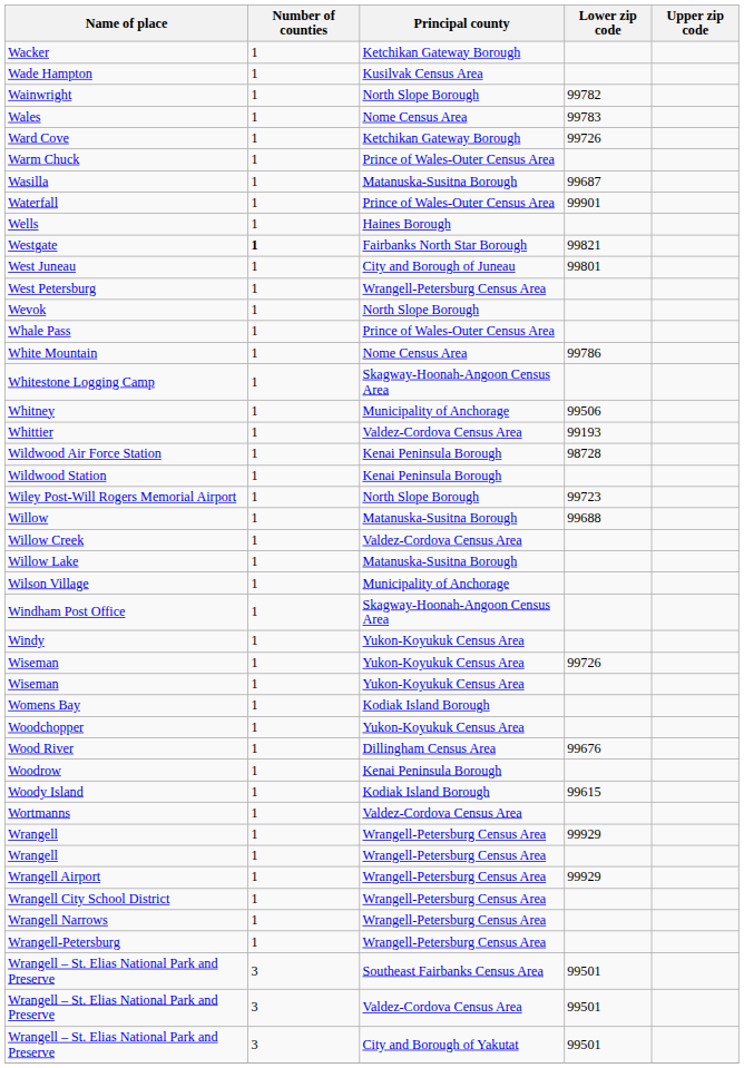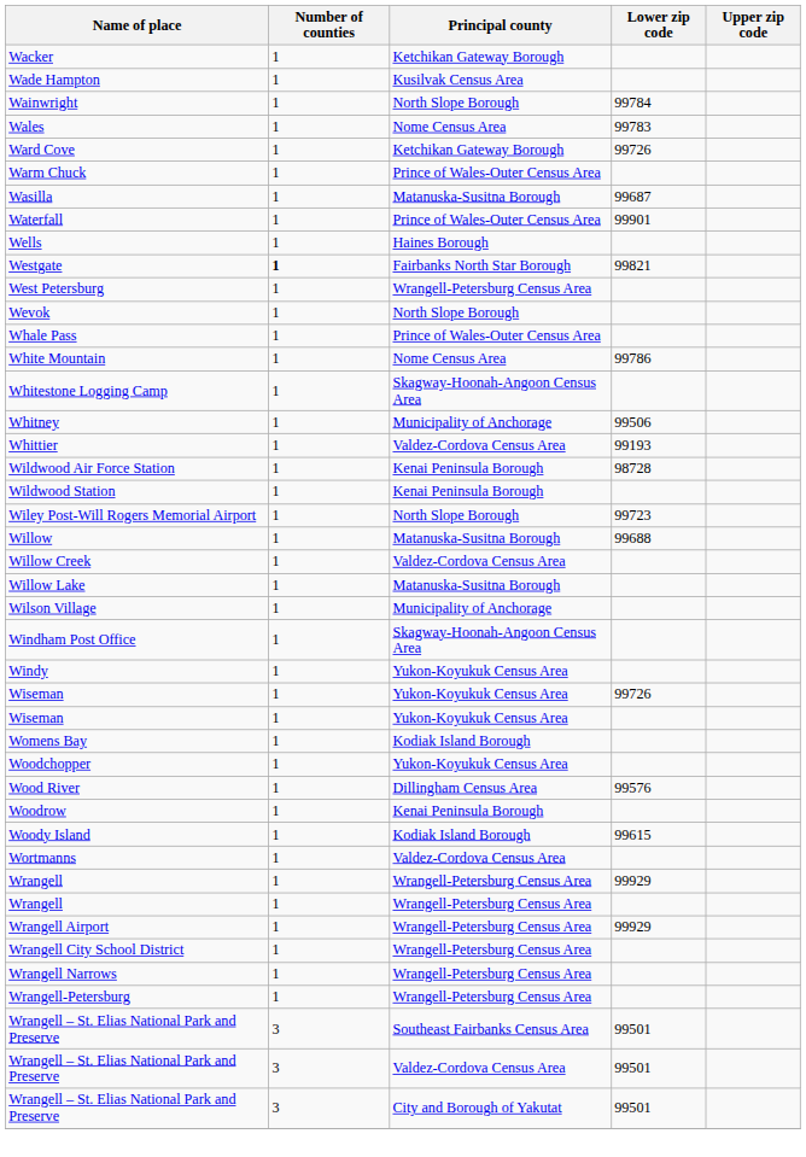 <table class="wikitable">
 <tr>
 <th>Name of place</th>
 <th>Number of counties</th>
 <th>Principal county</th>
 <th>Lower zip code</th>
 <th>Upper zip code</th>
 </tr>
 <tr --->
 <td><a href='#'>Wacker</a></td>
 <td>1</td>
 <td><a href='#'>Ketchikan Gateway Borough</a></td>
 <td> </td>
 <td> </td>
 </tr>
 <tr --->
 <td><a href='#'>Wade Hampton</a></td>
 <td>1</td>
 <td><a href='#'>Kusilvak Census Area</a></td>
 <td> </td>
 <td> </td>
 </tr>
 <tr --->
 <td><a href='#'>Wainwright</a></td>
 <td>1</td>
 <td><a href='#'>North Slope Borough</a></td>
-<td>99782</td>
+<td>99784</td>
 <td> </td>
 </tr>
 <tr --->
 <td><a href='#'>Wales</a></td>
 <td>1</td>
 <td><a href='#'>Nome Census Area</a></td>
 <td>99783</td>
 <td> </td>
 </tr>
 <tr --->
 <td><a href='#'>Ward Cove</a></td>
 <td>1</td>
 <td><a href='#'>Ketchikan Gateway Borough</a></td>
 <td>99726</td>
 <td> </td>
 </tr>
 <tr --->
 <td><a href='#'>Warm Chuck</a></td>
 <td>1</td>
 <td><a href='#'>Prince of Wales-Outer Census Area</a></td>
 <td> </td>
 <td> </td>
 </tr>
 <tr --->
 <td><a href='#'>Wasilla</a></td>
 <td>1</td>
 <td><a href='#'>Matanuska-Susitna Borough</a></td>
 <td>99687</td>
 <td> </td>
 </tr>
 <tr --->
 <td><a href='#'>Waterfall</a></td>
 <td>1</td>
 <td><a href='#'>Prince of Wales-Outer Census Area</a></td>
 <td>99901</td>
 <td> </td>
 </tr>
 <tr --->
 <td><a href='#'>Wells</a></td>
 <td>1</td>
 <td><a href='#'>Haines Borough</a></td>
 <td> </td>
 <td> </td>
 </tr>
 <tr --->
 <td><a href='#'>Westgate</a></td>
 <td><strong>1</strong></td>
 <td><a href='#'>Fairbanks North Star Borough</a></td>
 <td>99821</td>
-<td> </td>
-</tr>
-<tr --->
-<td><a href='#'>West Juneau</a></td>
-<td>1</td>
-<td><a href='#'>City and Borough of Juneau</a></td>
-<td>99801</td>
 <td> </td>
 </tr>
 <tr --->
 <td><a href='#'>West Petersburg</a></td>
 <td>1</td>
 <td><a href='#'>Wrangell-Petersburg Census Area</a></td>
 <td> </td>
 <td> </td>
 </tr>
 <tr --->
 <td><a href='#'>Wevok</a></td>
 <td>1</td>
 <td><a href='#'>North Slope Borough</a></td>
 <td> </td>
 <td> </td>
 </tr>
 <tr --->
 <td><a href='#'>Whale Pass</a></td>
 <td>1</td>
 <td><a href='#'>Prince of Wales-Outer Census Area</a></td>
 <td> </td>
 <td> </td>
 </tr>
 <tr --->
 <td><a href='#'>White Mountain</a></td>
 <td>1</td>
 <td><a href='#'>Nome Census Area</a></td>
 <td>99786</td>
 <td> </td>
 </tr>
 <tr --->
 <td><a href='#'>Whitestone Logging Camp</a></td>
 <td>1</td>
 <td><a href='#'>Skagway-Hoonah-Angoon Census Area</a></td>
 <td> </td>
 <td> </td>
 </tr>
 <tr --->
 <td><a href='#'>Whitney</a></td>
 <td>1</td>
 <td><a href='#'>Municipality of Anchorage</a></td>
 <td>99506</td>
 <td> </td>
 </tr>
 <tr --->
 <td><a href='#'>Whittier</a></td>
 <td>1</td>
 <td><a href='#'>Valdez-Cordova Census Area</a></td>
 <td>99193</td>
 <td> </td>
 </tr>
 <tr --->
 <td><a href='#'>Wildwood Air Force Station</a></td>
 <td>1</td>
 <td><a href='#'>Kenai Peninsula Borough</a></td>
 <td>98728</td>
 <td> </td>
 </tr>
 <tr --->
 <td><a href='#'>Wildwood Station</a></td>
 <td>1</td>
 <td><a href='#'>Kenai Peninsula Borough</a></td>
 <td> </td>
 <td> </td>
 </tr>
 <tr --->
 <td><a href='#'>Wiley Post-Will Rogers Memorial Airport</a></td>
 <td>1</td>
 <td><a href='#'>North Slope Borough</a></td>
 <td>99723</td>
 <td> </td>
 </tr>
 <tr --->
 <td><a href='#'>Willow</a></td>
 <td>1</td>
 <td><a href='#'>Matanuska-Susitna Borough</a></td>
 <td>99688</td>
 <td> </td>
 </tr>
 <tr --->
 <td><a href='#'>Willow Creek</a></td>
 <td>1</td>
 <td><a href='#'>Valdez-Cordova Census Area</a></td>
 <td> </td>
 <td> </td>
 </tr>
 <tr --->
 <td><a href='#'>Willow Lake</a></td>
 <td>1</td>
 <td><a href='#'>Matanuska-Susitna Borough</a></td>
 <td> </td>
 <td> </td>
 </tr>
 <tr --->
 <td><a href='#'>Wilson Village</a></td>
 <td>1</td>
 <td><a href='#'>Municipality of Anchorage</a></td>
 <td> </td>
 <td> </td>
 </tr>
 <tr --->
 <td><a href='#'>Windham Post Office</a></td>
 <td>1</td>
 <td><a href='#'>Skagway-Hoonah-Angoon Census Area</a></td>
 <td> </td>
 <td> </td>
 </tr>
 <tr --->
 <td><a href='#'>Windy</a></td>
 <td>1</td>
 <td><a href='#'>Yukon-Koyukuk Census Area</a></td>
 <td> </td>
 <td> </td>
 </tr>
 <tr --->
 <td><a href='#'>Wiseman</a></td>
 <td>1</td>
 <td><a href='#'>Yukon-Koyukuk Census Area</a></td>
 <td>99726</td>
 <td> </td>
 </tr>
 <tr --->
 <td><a href='#'>Wiseman</a></td>
 <td>1</td>
 <td><a href='#'>Yukon-Koyukuk Census Area</a></td>
 <td> </td>
 <td> </td>
 </tr>
 <tr --->
 <td><a href='#'>Womens Bay</a></td>
 <td>1</td>
 <td><a href='#'>Kodiak Island Borough</a></td>
 <td> </td>
 <td> </td>
 </tr>
 <tr --->
 <td><a href='#'>Woodchopper</a></td>
 <td>1</td>
 <td><a href='#'>Yukon-Koyukuk Census Area</a></td>
 <td> </td>
 <td> </td>
 </tr>
 <tr --->
 <td><a href='#'>Wood River</a></td>
 <td>1</td>
 <td><a href='#'>Dillingham Census Area</a></td>
-<td>99676</td>
+<td>99576</td>
 <td> </td>
 </tr>
 <tr --->
 <td><a href='#'>Woodrow</a></td>
 <td>1</td>
 <td><a href='#'>Kenai Peninsula Borough</a></td>
 <td> </td>
 <td> </td>
 </tr>
 <tr --->
 <td><a href='#'>Woody Island</a></td>
 <td>1</td>
 <td><a href='#'>Kodiak Island Borough</a></td>
 <td>99615</td>
 <td> </td>
 </tr>
 <tr --->
 <td><a href='#'>Wortmanns</a></td>
 <td>1</td>
 <td><a href='#'>Valdez-Cordova Census Area</a></td>
 <td> </td>
 <td> </td>
 </tr>
 <tr --->
 <td><a href='#'>Wrangell</a></td>
 <td>1</td>
 <td><a href='#'>Wrangell-Petersburg Census Area</a></td>
 <td>99929</td>
 <td> </td>
 </tr>
 <tr --->
 <td><a href='#'>Wrangell</a></td>
 <td>1</td>
 <td><a href='#'>Wrangell-Petersburg Census Area</a></td>
 <td> </td>
 <td> </td>
 </tr>
 <tr --->
 <td><a href='#'>Wrangell Airport</a></td>
 <td>1</td>
 <td><a href='#'>Wrangell-Petersburg Census Area</a></td>
 <td>99929</td>
 <td> </td>
 </tr>
 <tr --->
 <td><a href='#'>Wrangell City School District</a></td>
 <td>1</td>
 <td><a href='#'>Wrangell-Petersburg Census Area</a></td>
 <td> </td>
 <td> </td>
 </tr>
 <tr --->
 <td><a href='#'>Wrangell Narrows</a></td>
 <td>1</td>
 <td><a href='#'>Wrangell-Petersburg Census Area</a></td>
 <td> </td>
 <td> </td>
 </tr>
 <tr --->
 <td><a href='#'>Wrangell-Petersburg</a></td>
 <td>1</td>
 <td><a href='#'>Wrangell-Petersburg Census Area</a></td>
 <td> </td>
 <td> </td>
 </tr>
 <tr --->
 <td><a href='#'>Wrangell – St. Elias National Park and Preserve</a></td>
 <td>3</td>
 <td><a href='#'>Southeast Fairbanks Census Area</a></td>
 <td>99501</td>
 <td> </td>
 </tr>
 <tr --->
 <td><a href='#'>Wrangell – St. Elias National Park and Preserve</a></td>
 <td>3</td>
 <td><a href='#'>Valdez-Cordova Census Area</a></td>
 <td>99501</td>
 <td> </td>
 </tr>
 <tr --->
 <td><a href='#'>Wrangell – St. Elias National Park and Preserve</a></td>
 <td>3</td>
 <td><a href='#'>City and Borough of Yakutat</a></td>
 <td>99501</td>
 <td> </td>
 </tr>
 <tr --->
 </tr>
 </table>
